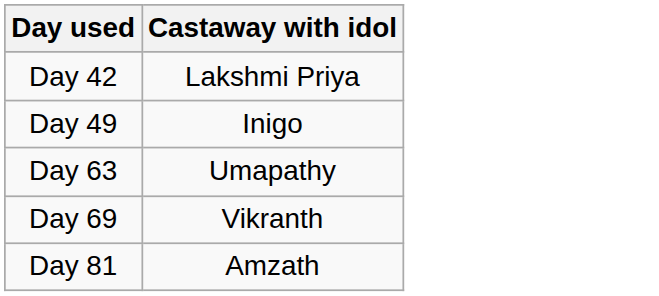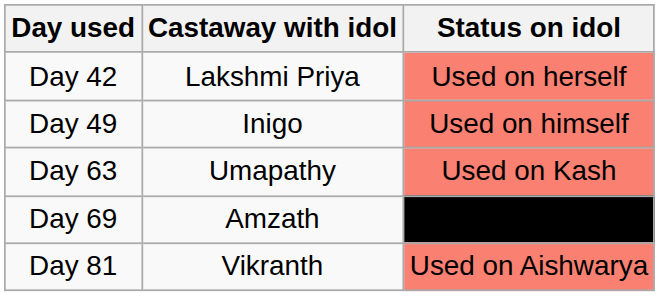 <table class="wikitable" style="text-align:center; line-height:20px; width:auto;">
 <tr>
 <th scope="col">Day used</th>
 <th scope="col">Castaway with idol</th>
+<th scope="col">Status on idol</th>
 </tr>
 <tr>
 <td>Day 42</td>
 <td>Lakshmi Priya</td>
+<td style="background:salmon">Used on herself</td>
 </tr>
 <tr>
 <td>Day 49</td>
 <td>Inigo</td>
+<td style="background:salmon">Used on himself</td>
 </tr>
 <tr>
 <td>Day 63</td>
 <td>Umapathy</td>
+<td style="background:salmon">Used on Kash</td>
 </tr>
 <tr>
 <td>Day 69</td>
-<td>Vikranth</td>
+<td>Amzath</td>
+<td style="background:black"></td>
 </tr>
 <tr>
 <td>Day 81</td>
-<td>Amzath</td>
+<td>Vikranth</td>
+<td style="background:salmon">Used on Aishwarya</td>
 </tr>
 </table>
